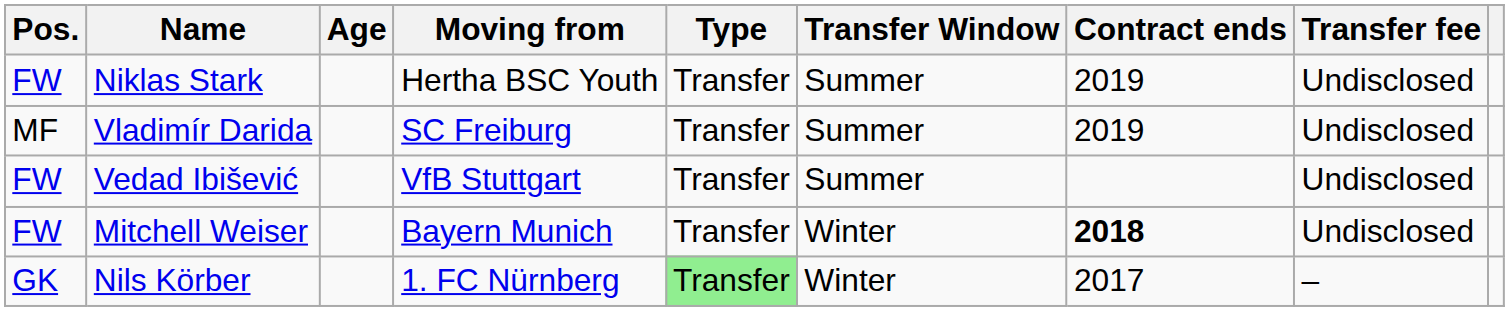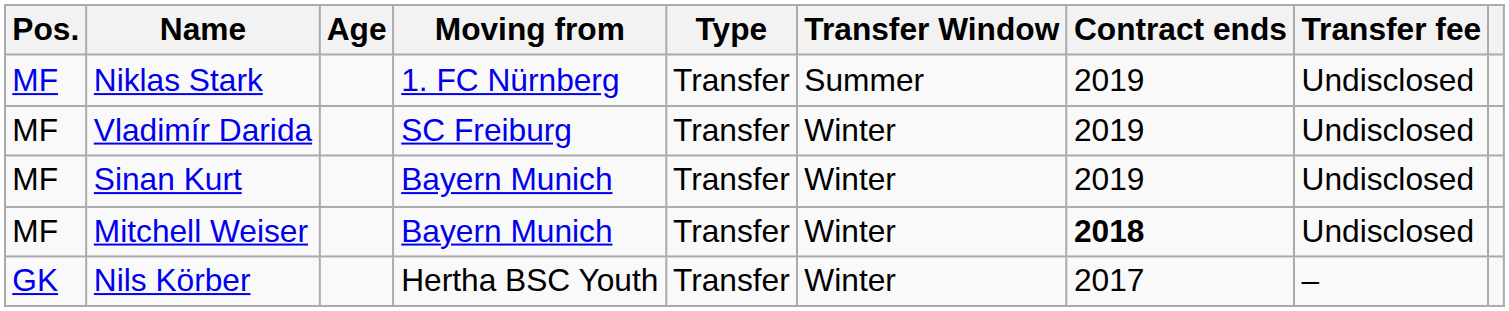 <table class="wikitable">
 <tr>
 <th>Pos.</th>
 <th>Name</th>
 <th>Age</th>
 <th>Moving from</th>
 <th>Type</th>
 <th>Transfer Window</th>
 <th>Contract ends</th>
 <th>Transfer fee</th>
 <th></th>
 </tr>
 <tr>
-<td><a href='#'>FW</a></td>
+<td><a href='#'>MF</a></td>
 <td> <a href='#'>Niklas Stark</a></td>
 <td></td>
-<td>Hertha BSC Youth</td>
+<td><a href='#'>1. FC Nürnberg</a></td>
 <td>Transfer</td>
 <td>Summer</td>
 <td>2019</td>
 <td>Undisclosed</td>
 <td></td>
 </tr>
 <tr>
 <td>MF</td>
 <td> <a href='#'>Vladimír Darida</a></td>
 <td></td>
 <td><a href='#'>SC Freiburg</a></td>
 <td>Transfer</td>
-<td>Summer</td>
+<td>Winter</td>
 <td>2019</td>
 <td>Undisclosed</td>
 <td></td>
 </tr>
 <tr>
-<td><a href='#'>FW</a></td>
-<td> <a href='#'>Vedad Ibišević</a></td>
+<td>MF</td>
+<td> <a href='#'>Sinan Kurt</a></td>
 <td></td>
-<td><a href='#'>VfB Stuttgart</a></td>
+<td><a href='#'>Bayern Munich</a></td>
 <td>Transfer</td>
-<td>Summer</td>
-<td></td>
+<td>Winter</td>
+<td>2019</td>
 <td>Undisclosed</td>
 <td></td>
 </tr>
 <tr>
-<td><a href='#'>FW</a></td>
+<td>MF</td>
 <td> <a href='#'>Mitchell Weiser</a></td>
 <td></td>
 <td><a href='#'>Bayern Munich</a></td>
 <td>Transfer</td>
 <td>Winter</td>
 <td><strong>2018</strong></td>
 <td>Undisclosed</td>
 <td></td>
 </tr>
 <tr>
 <td><a href='#'>GK</a></td>
 <td> <a href='#'>Nils Körber</a></td>
 <td></td>
-<td><a href='#'>1. FC Nürnberg</a></td>
-<td style="background: lightgreen;">Transfer</td>
+<td>Hertha BSC Youth</td>
+<td>Transfer</td>
 <td>Winter</td>
 <td>2017</td>
 <td>–</td>
 <td></td>
 </tr>
 </table>
